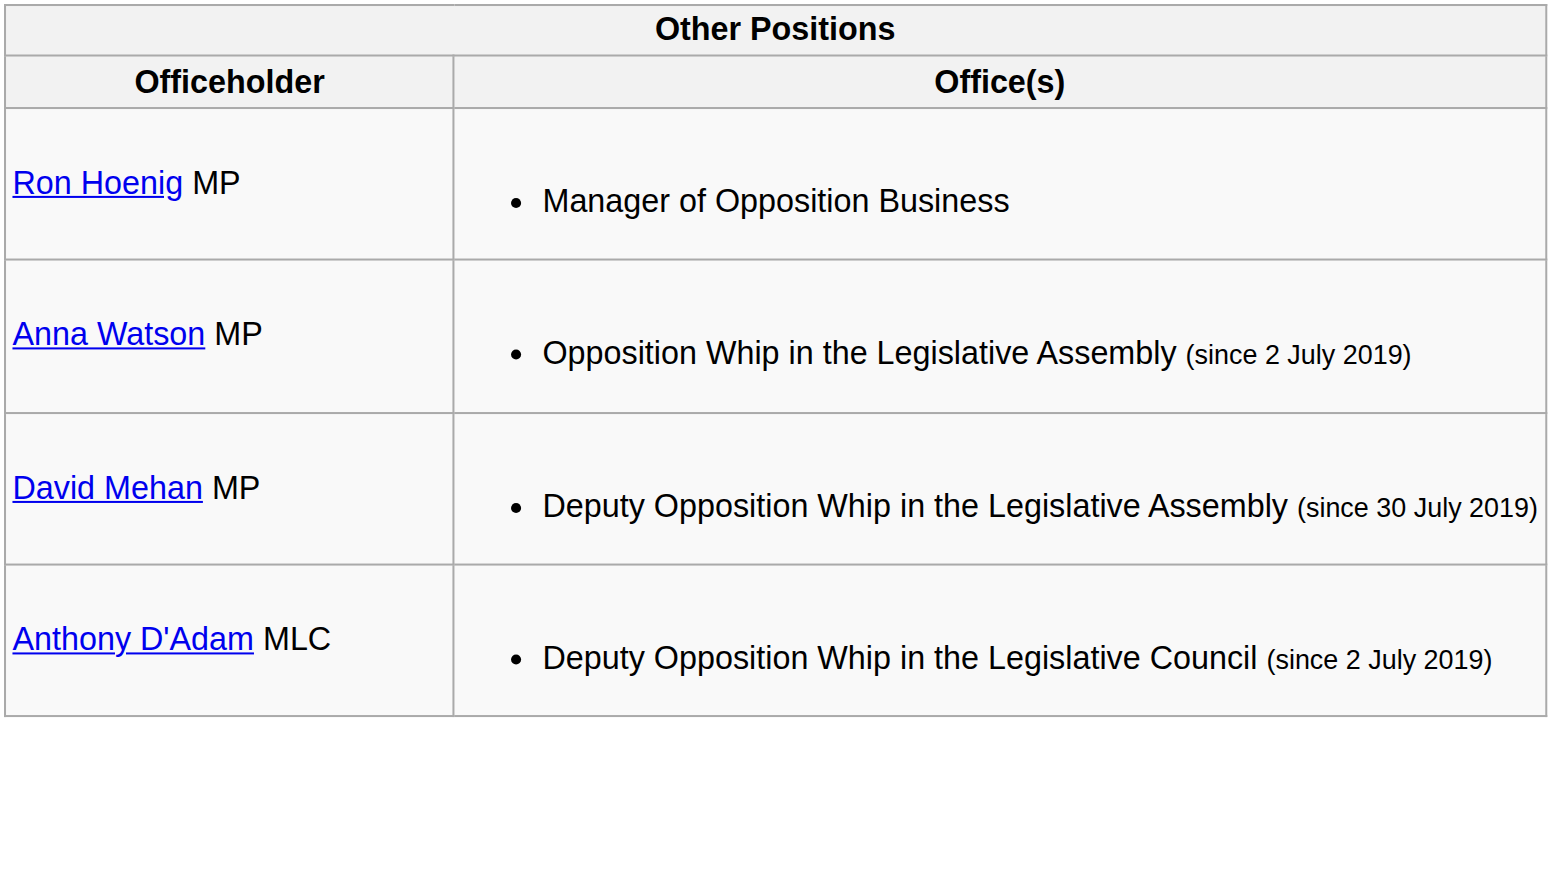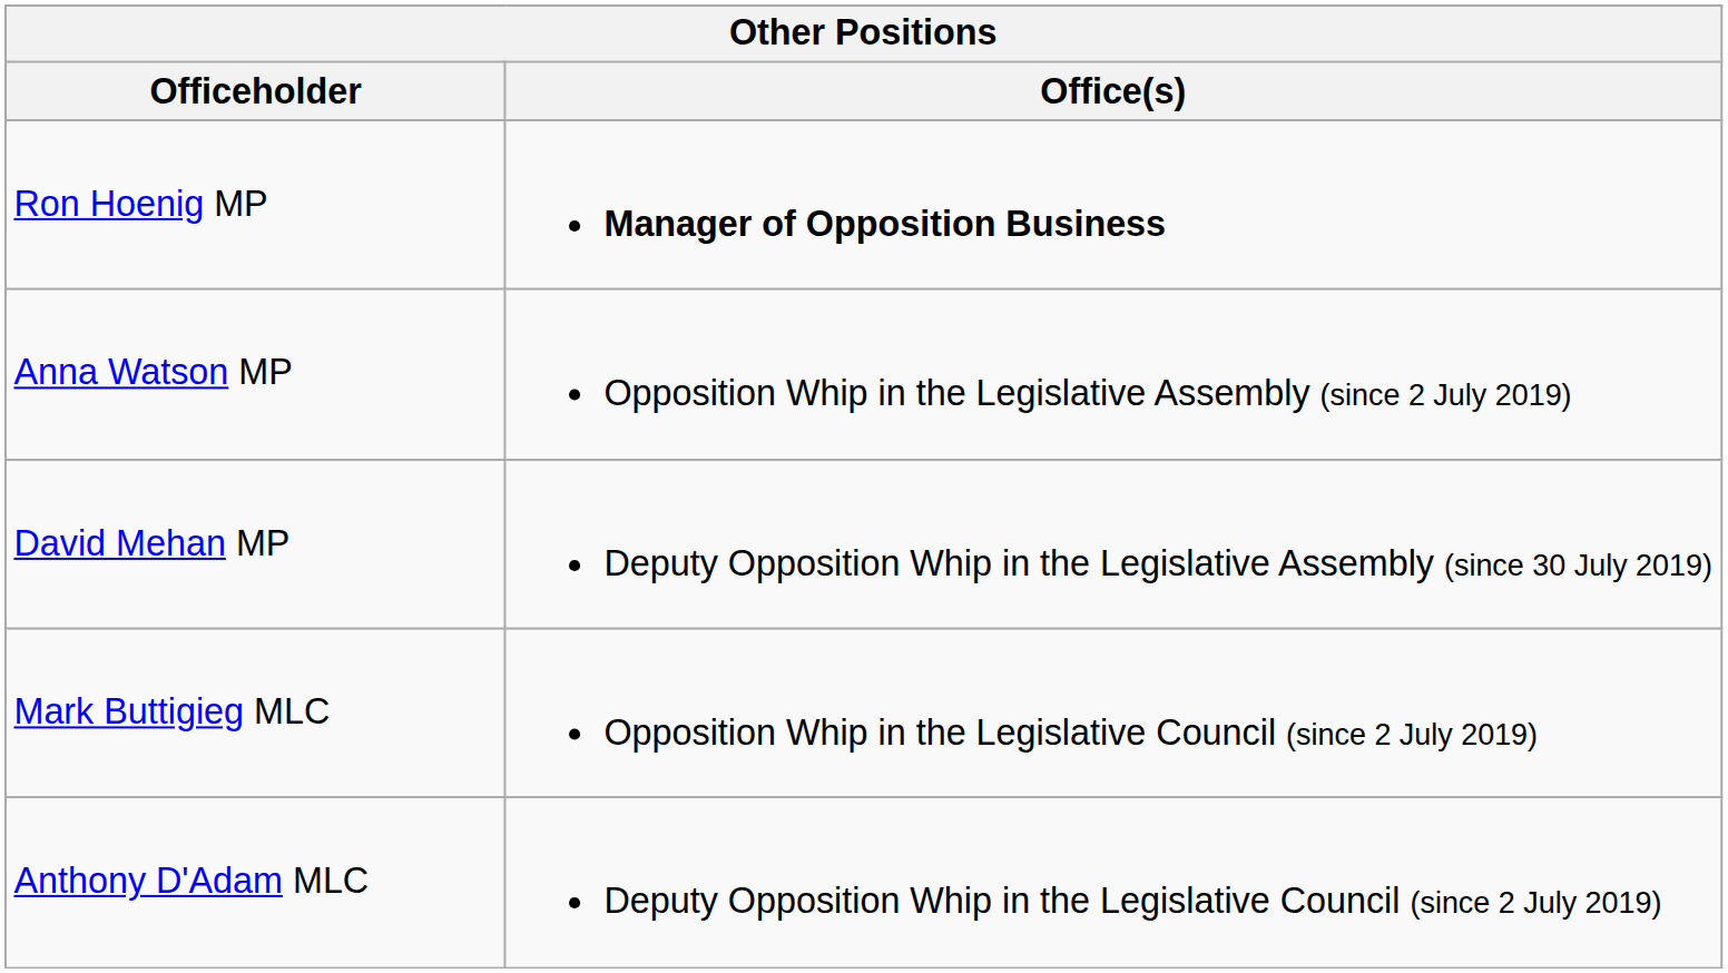 <table class="wikitable">
 <tr>
 <th colspan="2">Other Positions</th>
 </tr>
 <tr>
 <th style="width: 215px;">Officeholder</th>
 <th>Office(s)</th>
 </tr>
 <tr>
 <td><a href='#'>Ron Hoenig</a> MP</td>
-<td><br><ul><li>Manager of Opposition Business</li></ul></td>
+<td><strong><br><ul><li>Manager of Opposition Business</li></ul></strong></td>
 </tr>
 <tr>
 <td><a href='#'>Anna Watson</a> MP</td>
 <td><br><ul><li>Opposition Whip in the Legislative Assembly  <small>(since 2 July 2019)</small></li></ul></td>
 </tr>
 <tr>
 <td><a href='#'>David Mehan</a> MP</td>
 <td><br><ul><li>Deputy Opposition Whip in the Legislative Assembly <small>(since 30 July 2019)</small></li></ul></td>
 </tr>
 <tr>
+<td><a href='#'>Mark Buttigieg</a> MLC</td>
+<td><br><ul><li>Opposition Whip in the Legislative Council <small>(since 2 July 2019)</small></li></ul></td>
+</tr>
+<tr>
 <td><a href='#'>Anthony D'Adam</a> MLC</td>
 <td><br><ul><li>Deputy Opposition Whip in the Legislative Council <small>(since 2 July 2019)</small></li></ul></td>
 </tr>
 </table>
